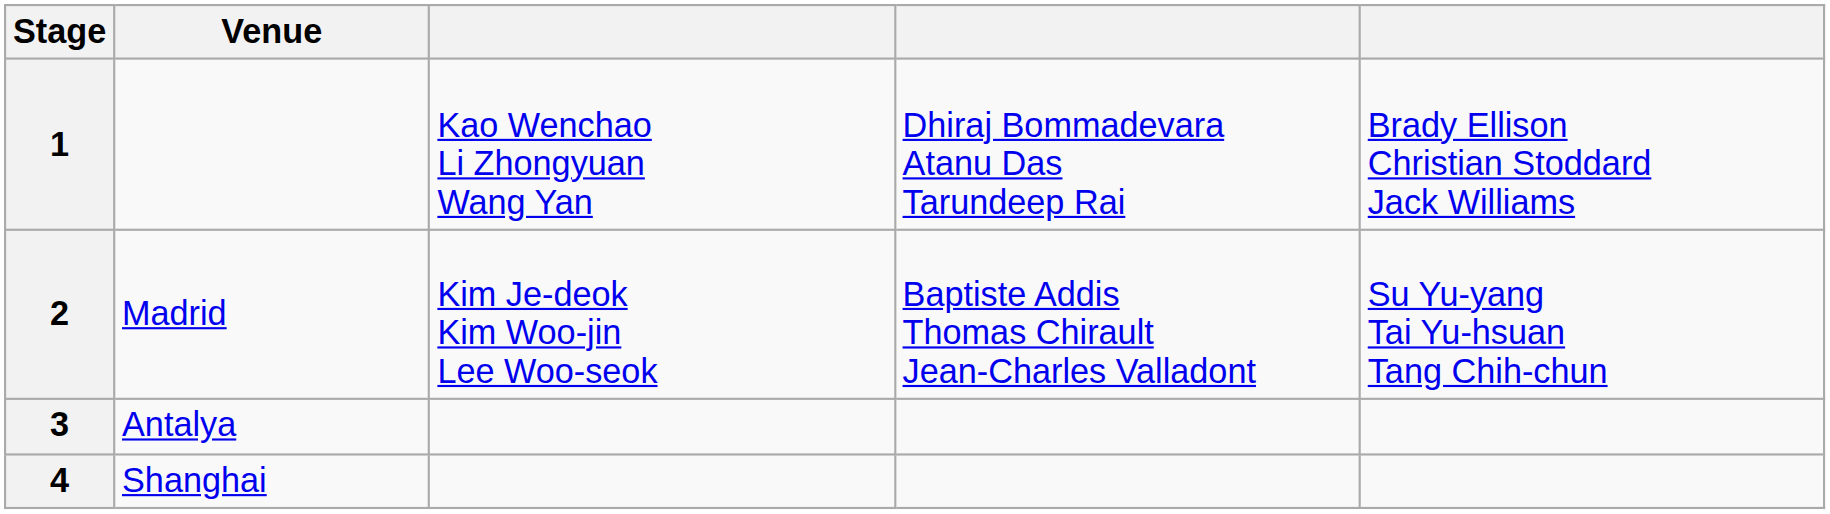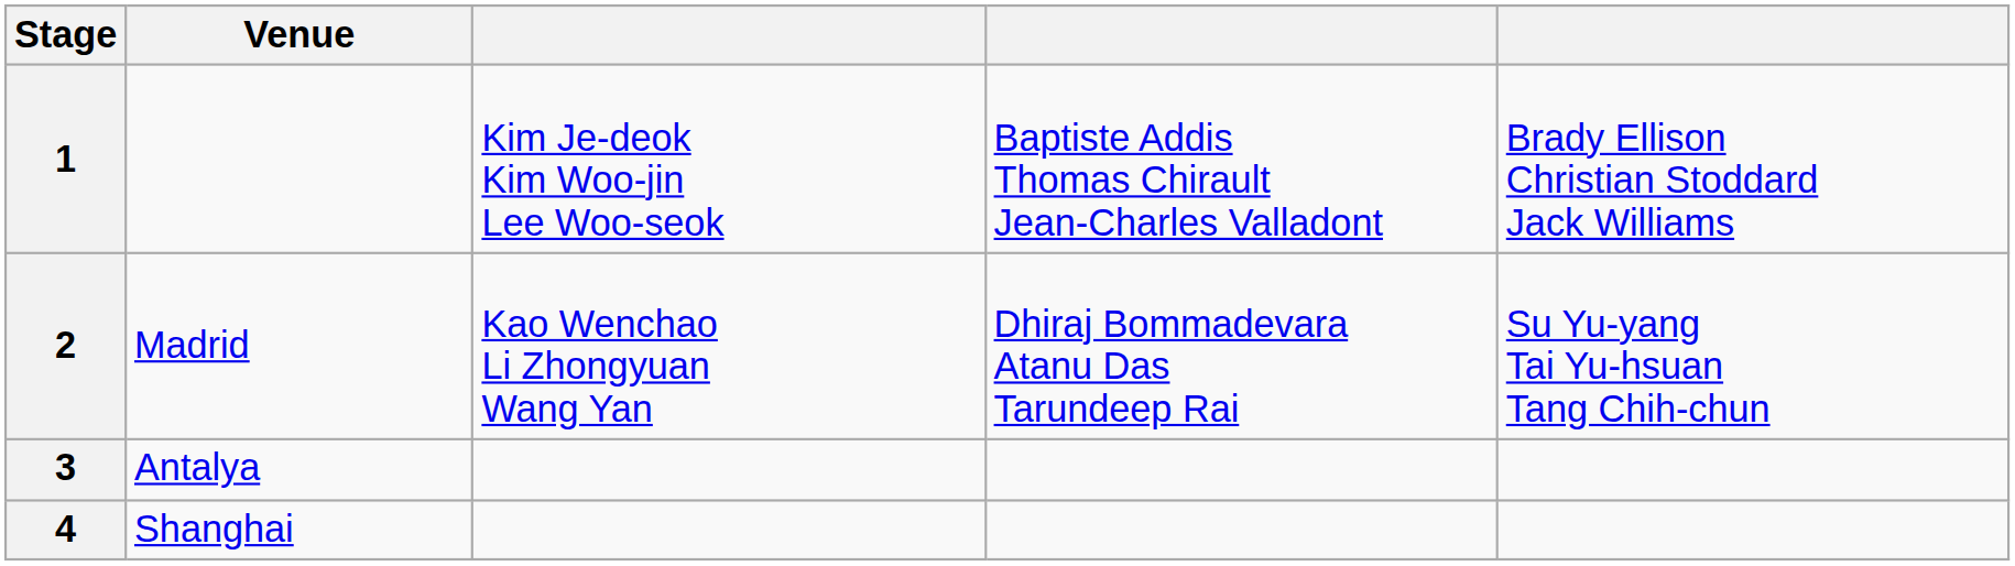 <table class="wikitable">
 <tr>
 <th>Stage</th>
 <th width=140>Venue</th>
 <th width=210></th>
 <th width=210></th>
 <th width=210></th>
 </tr>
 <tr>
 <th>1</th>
 <td></td>
-<td> <br> <a href='#'>Kao Wenchao</a> <br> <a href='#'>Li Zhongyuan</a> <br> <a href='#'>Wang Yan</a></td>
-<td> <br> <a href='#'>Dhiraj Bommadevara</a> <br> <a href='#'>Atanu Das</a> <br> <a href='#'>Tarundeep Rai</a></td>
+<td> <br> <a href='#'>Kim Je-deok</a> <br> <a href='#'>Kim Woo-jin</a> <br> <a href='#'>Lee Woo-seok</a></td>
+<td> <br> <a href='#'>Baptiste Addis</a> <br> <a href='#'>Thomas Chirault</a> <br> <a href='#'>Jean-Charles Valladont</a></td>
 <td> <br> <a href='#'>Brady Ellison</a> <br> <a href='#'>Christian Stoddard</a> <br> <a href='#'>Jack Williams</a></td>
 </tr>
 <tr>
 <th>2</th>
 <td> <a href='#'>Madrid</a></td>
-<td> <br> <a href='#'>Kim Je-deok</a> <br> <a href='#'>Kim Woo-jin</a> <br> <a href='#'>Lee Woo-seok</a></td>
-<td> <br> <a href='#'>Baptiste Addis</a> <br> <a href='#'>Thomas Chirault</a> <br> <a href='#'>Jean-Charles Valladont</a></td>
+<td> <br> <a href='#'>Kao Wenchao</a> <br> <a href='#'>Li Zhongyuan</a> <br> <a href='#'>Wang Yan</a></td>
+<td> <br> <a href='#'>Dhiraj Bommadevara</a> <br> <a href='#'>Atanu Das</a> <br> <a href='#'>Tarundeep Rai</a></td>
 <td> <br> <a href='#'>Su Yu-yang</a> <br> <a href='#'>Tai Yu-hsuan</a> <br> <a href='#'>Tang Chih-chun</a></td>
 </tr>
 <tr>
 <th>3</th>
 <td> <a href='#'>Antalya</a></td>
 <td></td>
 <td></td>
 <td></td>
 </tr>
 <tr>
 <th>4</th>
 <td> <a href='#'>Shanghai</a></td>
 <td></td>
 <td></td>
 <td></td>
 </tr>
 </table>
